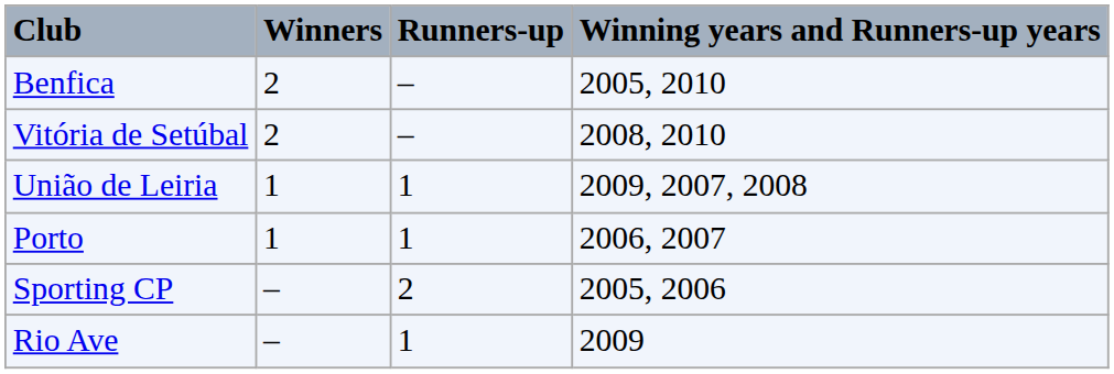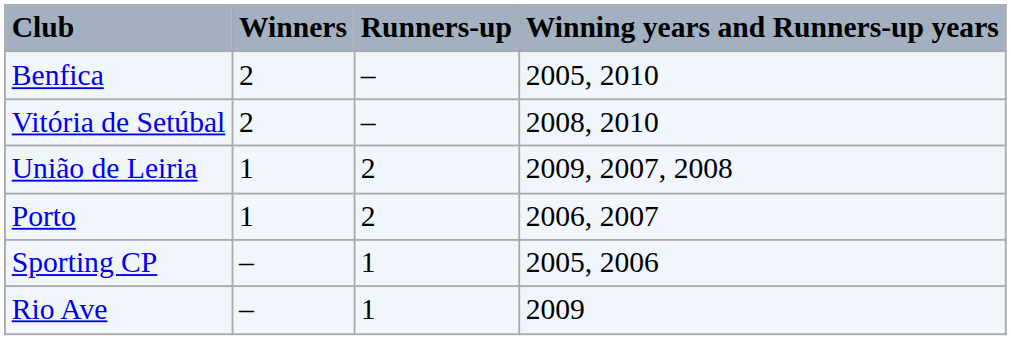 <table class="wikitable" text-align:center;>
 <tr style="background:#a3b0bf;">
 <td><strong>Club</strong></td>
 <td><strong>Winners</strong></td>
 <td><strong>Runners-up</strong></td>
 <td><strong>Winning years and <span>Runners-up years</span></strong></td>
 </tr>
 <tr style="background:#f1f5fc;">
 <td><a href='#'>Benfica</a></td>
 <td>2</td>
 <td><span>–</span></td>
 <td align=left>2005, <span> 2010</span></td>
 </tr>
 <tr style="background:#f1f5fc;">
 <td><a href='#'>Vitória de Setúbal</a></td>
 <td>2</td>
 <td><span>–</span></td>
 <td align=left>2008, 2010</td>
 </tr>
 <tr style="background:#f1f5fc;">
 <td><a href='#'>União de Leiria</a></td>
 <td>1</td>
-<td><span>1</span></td>
+<td><span>2</span></td>
 <td align=left>2009, <span> 2007, 2008</span></td>
 </tr>
 <tr style="background:#f1f5fc;">
 <td><a href='#'>Porto</a></td>
 <td>1</td>
-<td><span>1</span></td>
+<td><span>2</span></td>
 <td align=left>2006, 2007</td>
 </tr>
 <tr style="background:#f1f5fc;">
 <td><a href='#'>Sporting CP</a></td>
 <td>–</td>
-<td><span>2</span></td>
+<td><span>1</span></td>
 <td align=left><span> 2005, 2006</span></td>
 </tr>
 <tr style="background:#f1f5fc;">
 <td><a href='#'>Rio Ave</a></td>
 <td>–</td>
 <td><span>1</span></td>
 <td align=left><span> 2009</span></td>
 </tr>
 </table>
